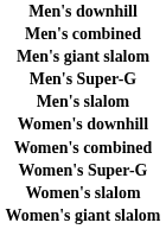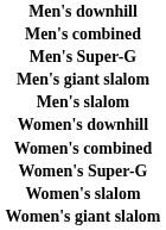 <table>
 <tr>
 <th scope="row">Men's downhill<br></th>
 <td></td>
 <td></td>
 <td></td>
 </tr>
 <tr>
 <th scope="row">Men's combined<br></th>
 <td></td>
 <td></td>
 <td></td>
 </tr>
 <tr>
-<th scope="row">Men's giant slalom<br></th>
+<th scope="row">Men's Super-G<br></th>
 <td></td>
 <td></td>
 <td></td>
 </tr>
 <tr>
-<th scope="row">Men's Super-G<br></th>
+<th scope="row">Men's giant slalom<br></th>
 <td></td>
 <td></td>
 <td></td>
 </tr>
 <tr>
 <th scope="row">Men's slalom<br></th>
 <td></td>
 <td></td>
 <td></td>
 </tr>
 <tr>
 <th scope="row">Women's downhill<br></th>
 <td></td>
 <td></td>
 <td></td>
 </tr>
 <tr>
 <th scope="row">Women's combined<br></th>
 <td></td>
 <td></td>
 <td></td>
 </tr>
 <tr>
 <th scope="row">Women's Super-G<br></th>
 <td></td>
 <td></td>
 <td></td>
 </tr>
 <tr>
 <th scope="row">Women's slalom<br></th>
 <td></td>
 <td></td>
 <td></td>
 </tr>
 <tr>
 <th scope="row">Women's giant slalom<br></th>
 <td></td>
 <td></td>
 <td></td>
 </tr>
 </table>
